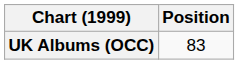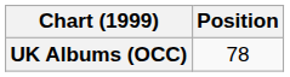 <table class="wikitable plainrowheaders" style="text-align:center">
 <tr>
 <th scope="col">Chart (1999)</th>
 <th scope="col">Position</th>
 </tr>
 <tr>
 <th scope="row">UK Albums (OCC)</th>
-<td>83</td>
+<td>78</td>
 </tr>
 </table>
